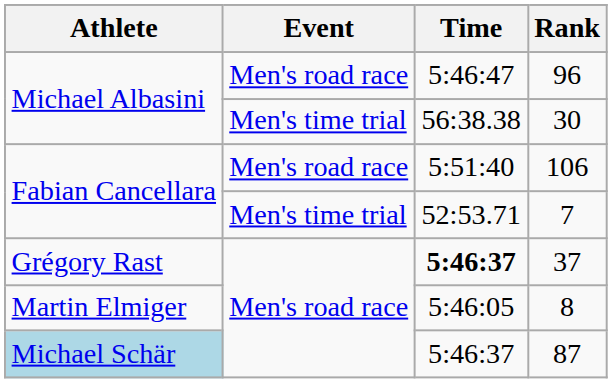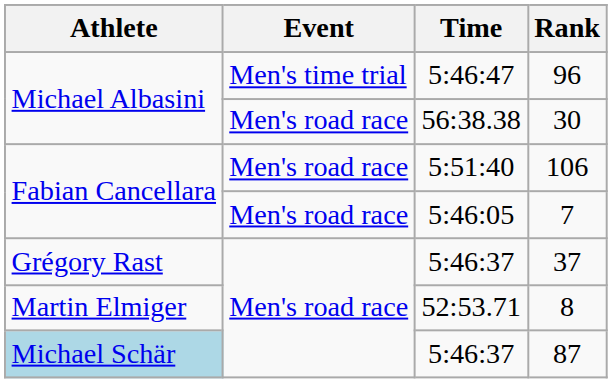 <table class=wikitable style="font-size:90%">
 <tr>
 <th>Athlete</th>
 <th>Event</th>
 <th>Time</th>
 <th>Rank</th>
 </tr>
 <tr align=center>
 <td align=left rowspan=2><a href='#'>Michael Albasini</a></td>
-<td align=left><a href='#'>Men's road race</a></td>
+<td align=left><a href='#'>Men's time trial</a></td>
 <td>5:46:47</td>
 <td>96</td>
 </tr>
 <tr align=center>
-<td align=left><a href='#'>Men's time trial</a></td>
+<td align=left><a href='#'>Men's road race</a></td>
 <td>56:38.38</td>
 <td>30</td>
 </tr>
 <tr align=center>
 <td align=left rowspan=2><a href='#'>Fabian Cancellara</a></td>
 <td align=left><a href='#'>Men's road race</a></td>
 <td>5:51:40</td>
 <td>106</td>
 </tr>
 <tr align=center>
-<td align=left><a href='#'>Men's time trial</a></td>
-<td>52:53.71</td>
+<td align=left><a href='#'>Men's road race</a></td>
+<td>5:46:05</td>
 <td>7</td>
 </tr>
 <tr align=center>
 <td align=left><a href='#'>Grégory Rast</a></td>
 <td align=left rowspan=3><a href='#'>Men's road race</a></td>
-<td><strong>5:46:37</strong></td>
+<td>5:46:37</td>
 <td>37</td>
 </tr>
 <tr align=center>
 <td align=left><a href='#'>Martin Elmiger</a></td>
-<td>5:46:05</td>
+<td>52:53.71</td>
 <td>8</td>
 </tr>
 <tr align=center>
 <td align=left style="background: lightblue;"><a href='#'>Michael Schär</a></td>
 <td>5:46:37</td>
 <td>87</td>
 </tr>
 </table>
